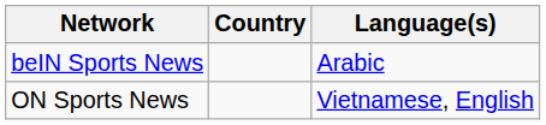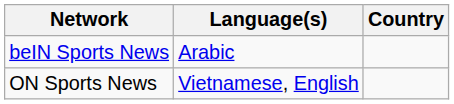 <table class="wikitable sortable">
 <tr>
 <th>Network</th>
+<th>Language(s)</th>
 <th>Country</th>
-<th>Language(s)</th>
 </tr>
 <tr>
 <td><a href='#'>beIN Sports News</a></td>
+<td><a href='#'>Arabic</a></td>
 <td></td>
-<td><a href='#'>Arabic</a></td>
 </tr>
 <tr>
 <td>ON Sports News</td>
+<td><a href='#'>Vietnamese</a>, <a href='#'>English</a></td>
 <td></td>
-<td><a href='#'>Vietnamese</a>, <a href='#'>English</a></td>
 </tr>
 </table>
